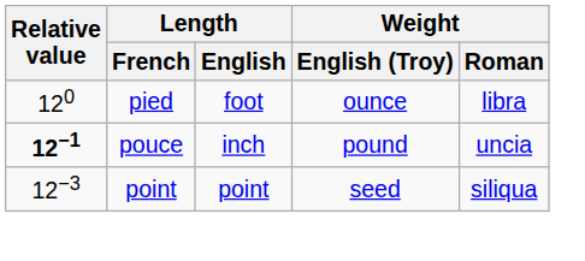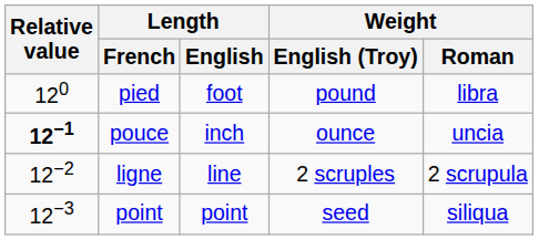 <table class="wikitable" style=text-align:center>
 <tr>
 <th rowspan=2>Relative<br>value</th>
 <th colspan=2>Length</th>
 <th colspan=2>Weight</th>
 </tr>
 <tr>
 <th>French</th>
 <th>English</th>
 <th>English (Troy)</th>
 <th>Roman</th>
 </tr>
 <tr>
 <td>12<sup>0</sup></td>
 <td><a href='#'>pied</a></td>
 <td><a href='#'>foot</a></td>
-<td><a href='#'>ounce</a></td>
+<td><a href='#'>pound</a></td>
 <td><a href='#'>libra</a></td>
 </tr>
 <tr>
 <td><strong>12<sup>−1</sup></strong></td>
 <td><a href='#'>pouce</a></td>
 <td><a href='#'>inch</a></td>
-<td><a href='#'>pound</a></td>
+<td><a href='#'>ounce</a></td>
 <td><a href='#'>uncia</a></td>
+</tr>
+<tr>
+<td>12<sup>−2</sup></td>
+<td><a href='#'>ligne</a></td>
+<td><a href='#'>line</a></td>
+<td>2 <a href='#'>scruples</a></td>
+<td>2 <a href='#'>scrupula</a></td>
 </tr>
 <tr>
 <td>12<sup>−3</sup></td>
 <td><a href='#'>point</a></td>
 <td><a href='#'>point</a></td>
 <td><a href='#'>seed</a></td>
 <td><a href='#'>siliqua</a></td>
 </tr>
 </table>
